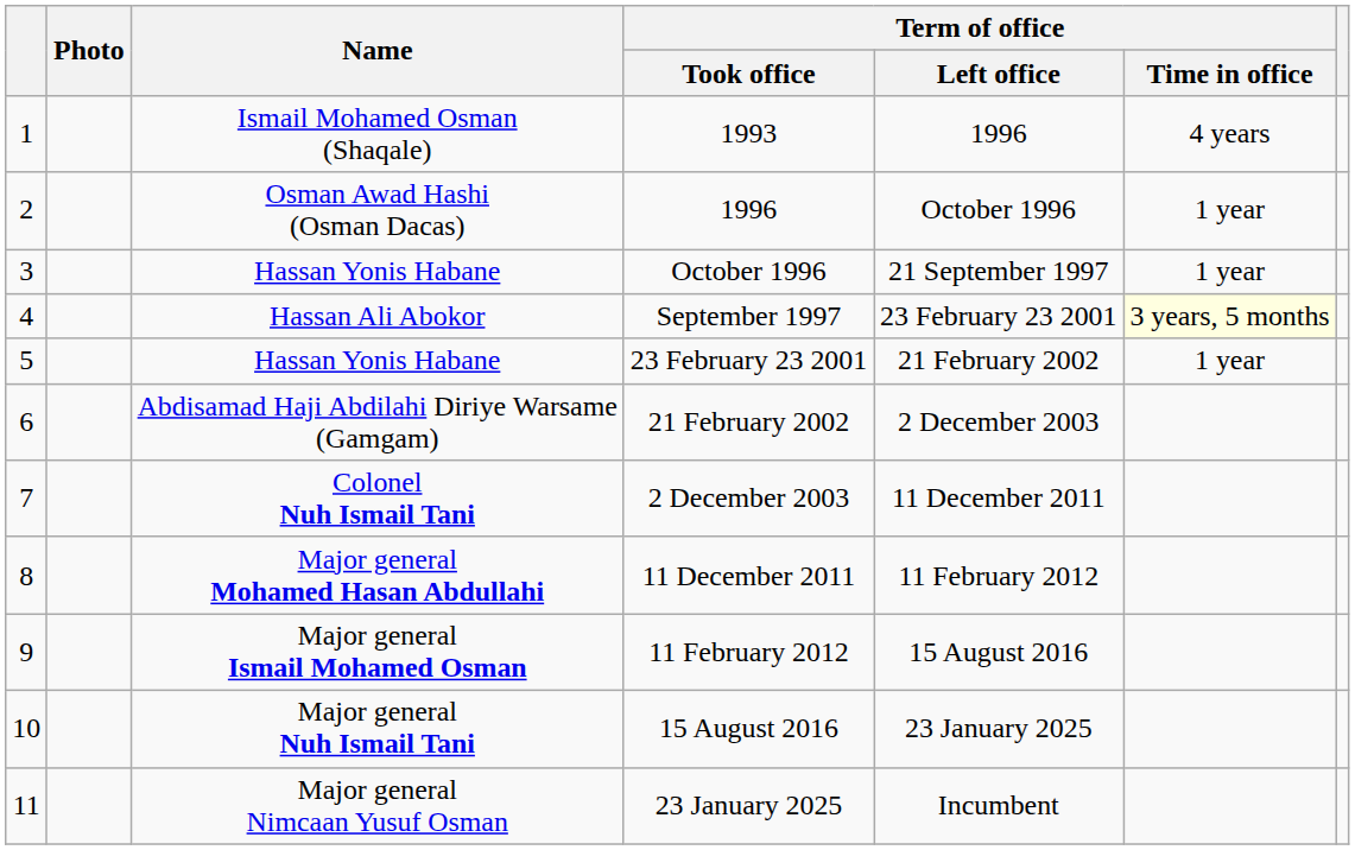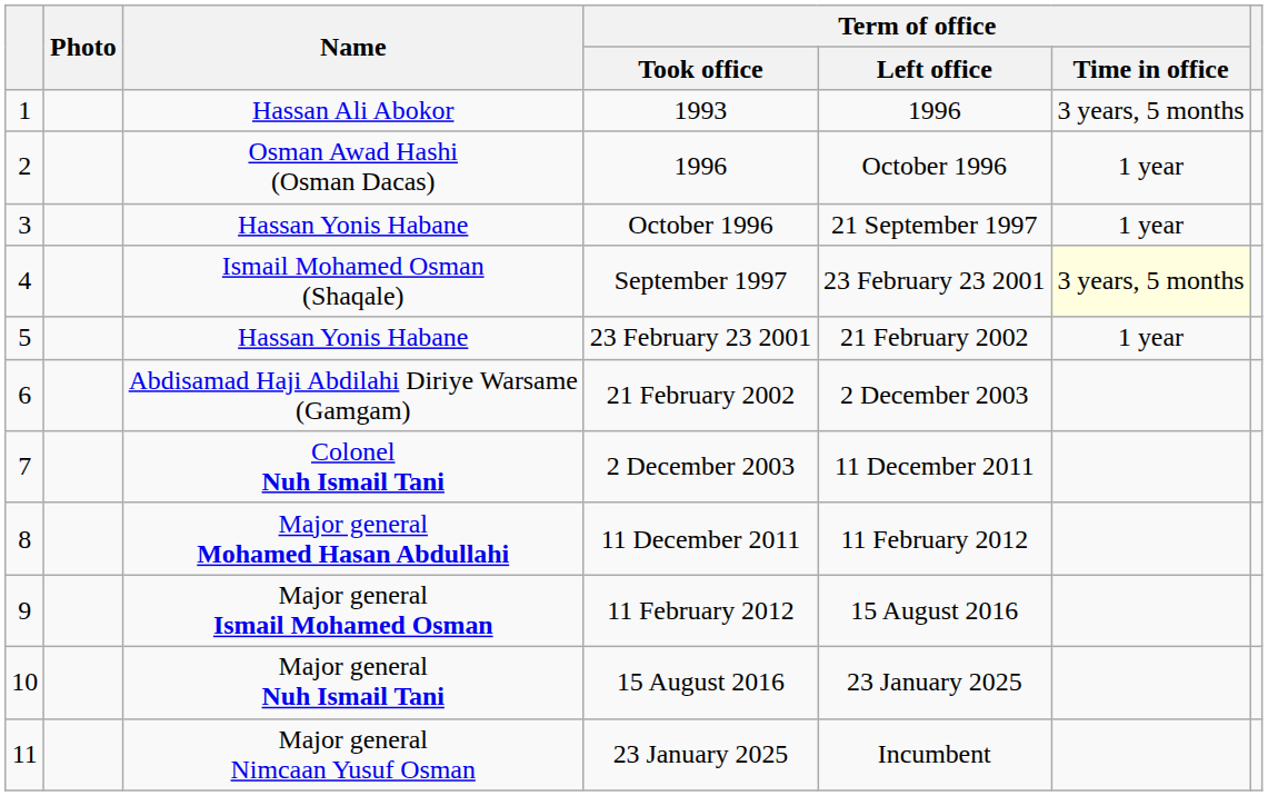 <table class="wikitable" style="text-align:center">
 <tr>
 <th rowspan=2></th>
 <th rowspan=2>Photo</th>
 <th rowspan=2>Name</th>
 <th colspan=3>Term of office</th>
 <th rowspan=2></th>
 </tr>
 <tr>
 <th>Took office</th>
 <th>Left office</th>
 <th>Time in office</th>
 </tr>
 <tr>
 <td>1</td>
 <td></td>
-<td><a href='#'>Ismail Mohamed Osman</a><br>(Shaqale)</td>
+<td><a href='#'>Hassan Ali Abokor</a></td>
 <td>1993</td>
 <td>1996</td>
-<td>4 years</td>
+<td>3 years, 5 months</td>
 <td></td>
 </tr>
 <tr>
 <td>2</td>
 <td></td>
 <td><a href='#'>Osman Awad Hashi</a><br>(Osman Dacas)</td>
 <td>1996</td>
 <td>October 1996</td>
 <td>1 year</td>
 <td></td>
 </tr>
 <tr>
 <td>3</td>
 <td></td>
 <td><a href='#'>Hassan Yonis Habane</a></td>
 <td>October 1996</td>
 <td>21 September 1997</td>
 <td>1 year</td>
 <td></td>
 </tr>
 <tr>
 <td>4</td>
 <td></td>
-<td><a href='#'>Hassan Ali Abokor</a></td>
+<td><a href='#'>Ismail Mohamed Osman</a><br>(Shaqale)</td>
 <td>September 1997</td>
 <td>23 February 23 2001</td>
 <td style="background: lightyellow;">3 years, 5 months</td>
 <td></td>
 </tr>
 <tr>
 <td>5</td>
 <td></td>
 <td><a href='#'>Hassan Yonis Habane</a></td>
 <td>23 February 23 2001</td>
 <td>21 February 2002</td>
 <td>1 year</td>
 <td></td>
 </tr>
 <tr>
 <td>6</td>
 <td></td>
 <td><a href='#'>Abdisamad Haji Abdilahi</a> Diriye Warsame<br>(Gamgam)</td>
 <td>21 February 2002</td>
 <td>2 December 2003</td>
 <td></td>
 <td></td>
 </tr>
 <tr>
 <td>7</td>
 <td></td>
 <td><a href='#'>Colonel</a><br><strong><a href='#'>Nuh Ismail Tani</a></strong></td>
 <td>2 December 2003</td>
 <td>11 December 2011</td>
 <td></td>
 <td></td>
 </tr>
 <tr>
 <td>8</td>
 <td></td>
 <td><a href='#'>Major general</a><br><strong><a href='#'>Mohamed Hasan Abdullahi</a></strong></td>
 <td>11 December 2011</td>
 <td>11 February 2012</td>
 <td></td>
 <td></td>
 </tr>
 <tr>
 <td>9</td>
 <td></td>
 <td>Major general<br><strong><a href='#'>Ismail Mohamed Osman</a></strong></td>
 <td>11 February 2012</td>
 <td>15 August 2016</td>
 <td></td>
 <td></td>
 </tr>
 <tr>
 <td>10</td>
 <td></td>
 <td>Major general<br><strong><a href='#'>Nuh Ismail Tani</a></strong></td>
 <td>15 August 2016</td>
 <td>23 January 2025</td>
 <td></td>
 <td></td>
 </tr>
 <tr>
 <td>11</td>
 <td></td>
 <td>Major general<br><a href='#'>Nimcaan Yusuf Osman</a></td>
 <td>23 January 2025</td>
 <td>Incumbent</td>
 <td></td>
 <td></td>
 </tr>
 </table>
